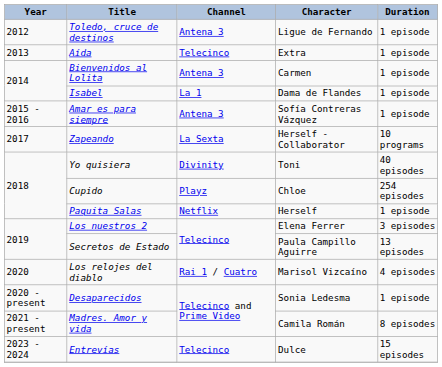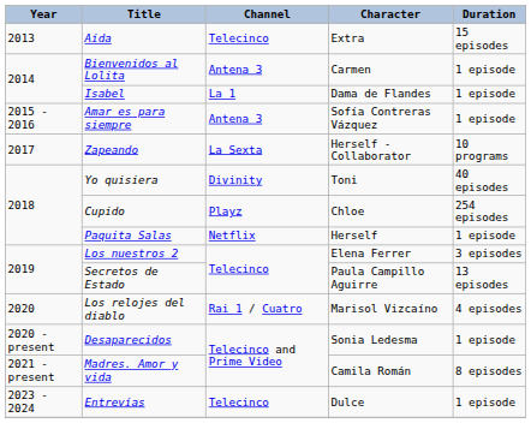 <table class="wikitable">
 <tr>
 <th style="background: #B0C4DE;">Year</th>
 <th style="background: #B0C4DE;">Title</th>
 <th style="background: #B0C4DE;">Channel</th>
 <th style="background: #B0C4DE;">Character</th>
 <th style="background: #B0C4DE;">Duration</th>
 </tr>
 <tr>
-<td>2012</td>
-<td><em><a href='#'>Toledo, cruce de destinos</a></em></td>
-<td><a href='#'>Antena 3</a></td>
-<td>Ligue de Fernando</td>
-<td>1 episode</td>
-</tr>
-<tr>
 <td>2013</td>
 <td><em><a href='#'>Aída</a></em></td>
 <td><a href='#'>Telecinco</a></td>
 <td>Extra</td>
-<td>1 episode</td>
+<td>15 episodes</td>
 </tr>
 <tr>
 <td rowspan="2">2014</td>
 <td><em><a href='#'>Bienvenidos al Lolita</a></em></td>
 <td><a href='#'>Antena 3</a></td>
 <td>Carmen</td>
 <td>1 episode</td>
 </tr>
 <tr>
 <td><em><a href='#'>Isabel</a></em></td>
 <td><a href='#'>La 1</a></td>
 <td>Dama de Flandes</td>
 <td>1 episode</td>
 </tr>
 <tr>
 <td>2015 - 2016</td>
 <td><em><a href='#'>Amar es para siempre</a></em></td>
 <td><a href='#'>Antena 3</a></td>
 <td>Sofía Contreras Vázquez</td>
 <td>1 episode</td>
 </tr>
 <tr>
 <td>2017</td>
 <td><em><a href='#'>Zapeando</a></em></td>
 <td><a href='#'>La Sexta</a></td>
 <td>Herself - Collaborator</td>
 <td>10 programs</td>
 </tr>
 <tr>
 <td rowspan="3">2018</td>
 <td><em>Yo quisiera</em></td>
 <td><a href='#'>Divinity</a></td>
 <td>Toni</td>
 <td>40 episodes</td>
 </tr>
 <tr>
 <td><em>Cupido</em></td>
 <td><a href='#'>Playz</a></td>
 <td>Chloe</td>
 <td>254 episodes</td>
 </tr>
 <tr>
 <td><em><a href='#'>Paquita Salas</a></em></td>
 <td><a href='#'>Netflix</a></td>
 <td>Herself</td>
 <td>1 episode</td>
 </tr>
 <tr>
 <td rowspan="2">2019</td>
 <td><em><a href='#'>Los nuestros 2</a></em></td>
 <td rowspan="2"><a href='#'>Telecinco</a></td>
 <td>Elena Ferrer</td>
 <td>3 episodes</td>
 </tr>
 <tr>
 <td><em>Secretos de Estado</em></td>
 <td>Paula Campillo Aguirre</td>
 <td>13 episodes</td>
 </tr>
 <tr>
 <td>2020</td>
 <td><em>Los relojes del diablo</em></td>
 <td><a href='#'>Rai 1</a> / <a href='#'>Cuatro</a></td>
 <td>Marisol Vizcaíno</td>
 <td>4 episodes</td>
 </tr>
 <tr>
 <td>2020 - present</td>
 <td><em><a href='#'>Desaparecidos</a></em></td>
 <td rowspan="2"><a href='#'>Telecinco</a> and <a href='#'>Prime Video</a></td>
 <td>Sonia Ledesma</td>
 <td>1 episode</td>
 </tr>
 <tr>
 <td>2021 - present</td>
 <td><em><a href='#'>Madres. Amor y vida</a></em></td>
 <td>Camila Román</td>
 <td>8 episodes</td>
 </tr>
 <tr>
 <td>2023 - 2024</td>
 <td><a href='#'><em>Entrevías</em></a></td>
 <td><a href='#'>Telecinco</a></td>
 <td>Dulce</td>
-<td>15 episodes</td>
+<td>1 episode</td>
 </tr>
 <tr>
 </tr>
 </table>
